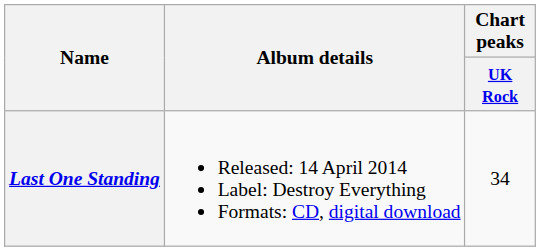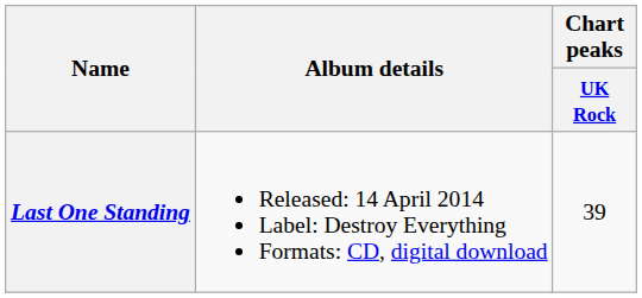 <table class="wikitable plainrowheaders">
 <tr>
 <th rowspan="2">Name</th>
 <th rowspan="2">Album details</th>
 <th colspan="1">Chart peaks</th>
 </tr>
 <tr>
 <th style="width:50px;"><small><a href='#'>UK<br>Rock</a></small></th>
 </tr>
 <tr>
 <th scope="row"><em><a href='#'>Last One Standing</a></em></th>
 <td><br><ul><li>Released: 14 April 2014</li><li>Label: Destroy Everything</li><li>Formats: <a href='#'>CD</a>, <a href='#'>digital download</a></li></ul></td>
-<td style="text-align:center;">34</td>
+<td style="text-align:center;">39</td>
 </tr>
 </table>
